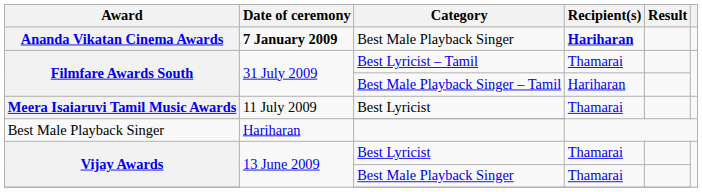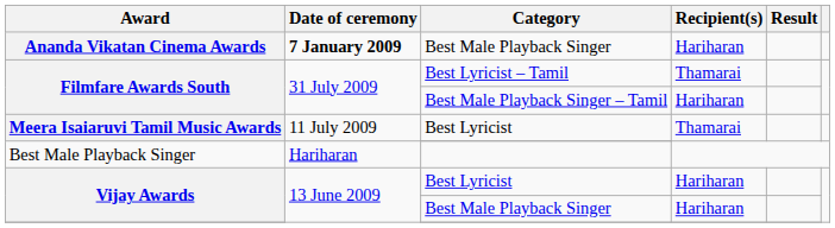 <table class="wikitable plainrowheaders sortable">
 <tr>
 <th scope="col">Award</th>
 <th scope="col">Date of ceremony</th>
 <th scope="col">Category</th>
 <th scope="col">Recipient(s)</th>
 <th scope="col">Result</th>
 <th scope="col" class="unsortable"></th>
 </tr>
 <tr>
 <th scope="row"><a href='#'>Ananda Vikatan Cinema Awards</a></th>
 <td><strong>7 January 2009</strong></td>
 <td>Best Male Playback Singer</td>
-<td><strong><a href='#'>Hariharan</a></strong></td>
+<td><a href='#'>Hariharan</a></td>
 <td></td>
 <td style="text-align:center;"></td>
 </tr>
 <tr>
 <th rowspan="2" scope="row"><a href='#'>Filmfare Awards South</a></th>
 <td rowspan="2"><a href='#'>31 July 2009</a></td>
 <td><a href='#'>Best Lyricist – Tamil</a></td>
 <td><a href='#'>Thamarai</a></td>
 <td></td>
 <td rowspan="2" style="text-align:center;"></td>
 </tr>
 <tr>
 <td><a href='#'>Best Male Playback Singer – Tamil</a></td>
 <td><a href='#'>Hariharan</a></td>
 <td></td>
 </tr>
 <tr>
 <th rowspan="2" scope="row"><a href='#'>Meera Isaiaruvi Tamil Music Awards</a></th>
 <td rowspan="2">11 July 2009</td>
 <td>Best Lyricist</td>
 <td><a href='#'>Thamarai</a></td>
 <td></td>
 <td rowspan="2" style="text-align:center;"></td>
 </tr>
 <tr>
 </tr>
 <tr>
 <td>Best Male Playback Singer</td>
 <td><a href='#'>Hariharan</a></td>
 <td></td>
 </tr>
 <tr>
 <th rowspan="2" scope="row"><a href='#'>Vijay Awards</a></th>
 <td rowspan="6"><a href='#'>13 June 2009</a></td>
 <td><a href='#'>Best Lyricist</a></td>
-<td><a href='#'>Thamarai</a></td>
+<td><a href='#'>Hariharan</a></td>
 <td></td>
 <td rowspan="6" style="text-align:center;"></td>
 </tr>
 <tr>
 <td><a href='#'>Best Male Playback Singer</a></td>
-<td><a href='#'>Thamarai</a></td>
+<td><a href='#'>Hariharan</a></td>
 <td></td>
 </tr>
 <tr>
 </tr>
 </table>
